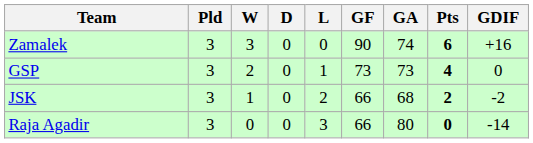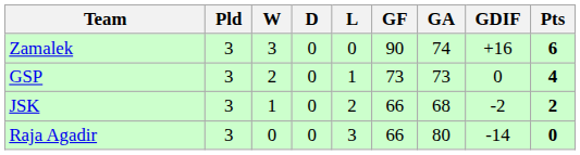 <table class=wikitable style="text-align:center" width=500>
 <tr>
 <th width=25%>Team</th>
 <th width=5%>Pld</th>
 <th width=5%>W</th>
 <th width=5%>D</th>
 <th width=5%>L</th>
 <th width=5%>GF</th>
 <th width=5%>GA</th>
+<th width=5%>GDIF</th>
 <th width=5%>Pts</th>
-<th width=5%>GDIF</th>
 </tr>
 <tr bgcolor=#ccffcc>
 <td align="left"> <a href='#'>Zamalek</a></td>
 <td>3</td>
 <td>3</td>
 <td>0</td>
 <td>0</td>
 <td>90</td>
 <td>74</td>
+<td>+16</td>
 <td><strong>6</strong></td>
-<td>+16</td>
 </tr>
 <tr bgcolor=#ccffcc>
 <td align="left"> <a href='#'>GSP</a></td>
 <td>3</td>
 <td>2</td>
 <td>0</td>
 <td>1</td>
 <td>73</td>
 <td>73</td>
+<td>0</td>
 <td><strong>4</strong></td>
-<td>0</td>
 </tr>
 <tr bgcolor=#ccffcc>
 <td align="left"> <a href='#'>JSK</a></td>
 <td>3</td>
 <td>1</td>
 <td>0</td>
 <td>2</td>
 <td>66</td>
 <td>68</td>
+<td>-2</td>
 <td><strong>2</strong></td>
-<td>-2</td>
 </tr>
 <tr bgcolor=#ccffcc>
 <td align="left"> <a href='#'>Raja Agadir</a></td>
 <td>3</td>
 <td>0</td>
 <td>0</td>
 <td>3</td>
 <td>66</td>
 <td>80</td>
+<td>-14</td>
 <td><strong>0</strong></td>
-<td>-14</td>
 </tr>
 </table>
